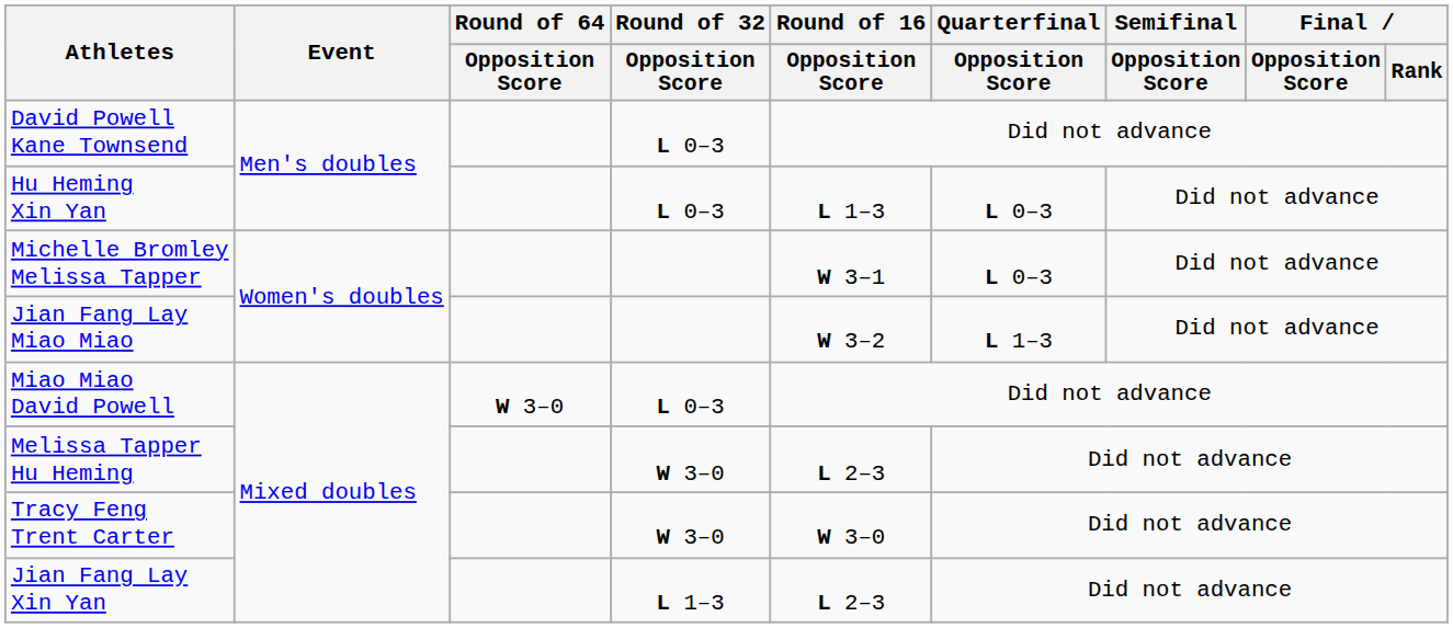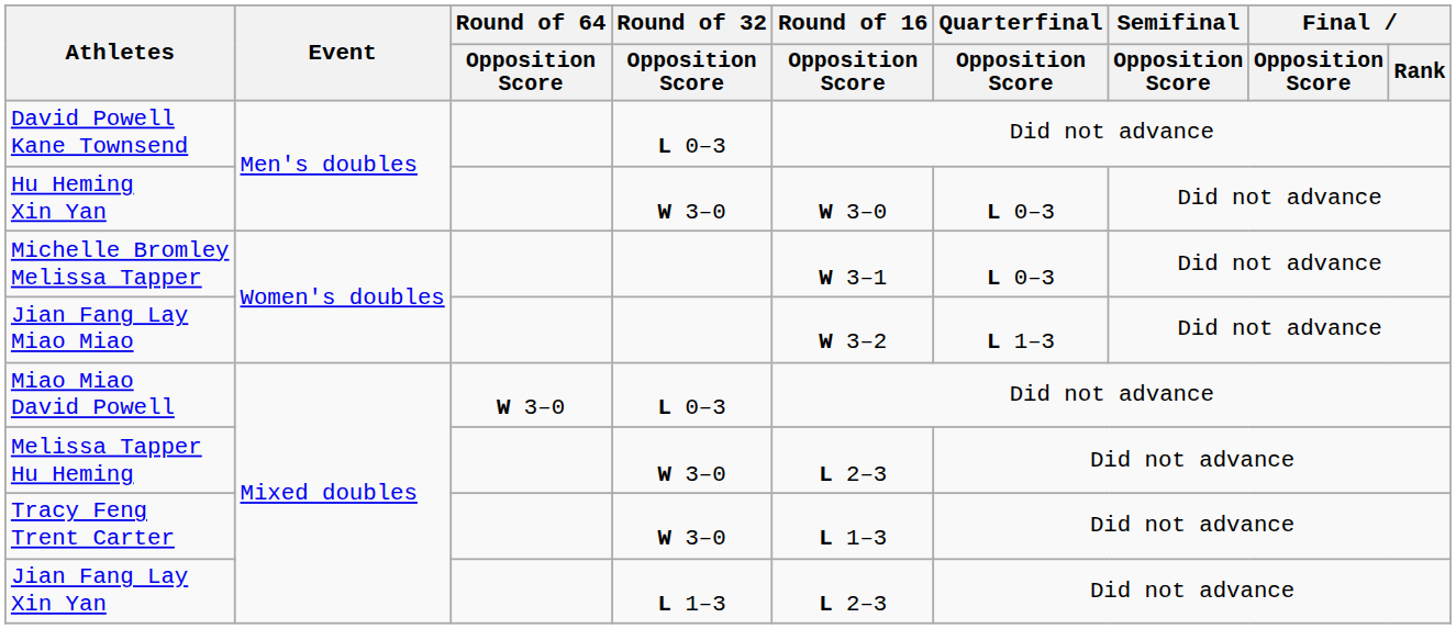 <table class=wikitable style=font-size:90%;text-align:center>
 <tr>
 <th rowspan=2>Athletes</th>
 <th rowspan=2>Event</th>
 <th>Round of 64</th>
 <th>Round of 32</th>
 <th>Round of 16</th>
 <th>Quarterfinal</th>
 <th>Semifinal</th>
 <th colspan=2>Final / </th>
 </tr>
 <tr style=font-size:95%>
 <th>Opposition<br>Score</th>
 <th>Opposition<br>Score</th>
 <th>Opposition<br>Score</th>
 <th>Opposition<br>Score</th>
 <th>Opposition<br>Score</th>
 <th>Opposition<br>Score</th>
 <th>Rank</th>
 </tr>
 <tr>
 <td align=left><a href='#'>David Powell</a><br><a href='#'>Kane Townsend</a></td>
 <td align=left rowspan=2><a href='#'>Men's doubles</a></td>
 <td></td>
 <td><br><strong>L</strong> 0–3</td>
 <td colspan=5>Did not advance</td>
 </tr>
 <tr>
 <td align=left><a href='#'>Hu Heming</a><br><a href='#'>Xin Yan</a></td>
 <td></td>
-<td><br><strong>L</strong> 0–3</td>
-<td><br><strong>L</strong> 1–3</td>
+<td><br><strong> W</strong> 3–0</td>
+<td><br><strong>W</strong> 3–0</td>
 <td><br><strong>L</strong> 0–3</td>
 <td colspan=3>Did not advance</td>
 </tr>
 <tr>
 <td align=left><a href='#'>Michelle Bromley</a><br><a href='#'>Melissa Tapper</a></td>
 <td align=left rowspan=2><a href='#'>Women's doubles</a></td>
 <td></td>
 <td></td>
 <td><br><strong>W</strong> 3–1</td>
 <td><br><strong>L</strong> 0–3</td>
 <td colspan=3>Did not advance</td>
 </tr>
 <tr>
 <td align=left><a href='#'>Jian Fang Lay</a><br><a href='#'>Miao Miao</a></td>
 <td></td>
 <td></td>
 <td><br><strong>W</strong> 3–2</td>
 <td><br><strong>L</strong> 1–3</td>
 <td colspan=3>Did not advance</td>
 </tr>
 <tr>
 <td align=left><a href='#'>Miao Miao</a><br><a href='#'>David Powell</a></td>
 <td align=left rowspan=4><a href='#'>Mixed doubles</a></td>
 <td><br><strong>W</strong> 3–0</td>
 <td><br><strong>L</strong> 0–3</td>
 <td colspan=5>Did not advance</td>
 </tr>
 <tr>
 <td align=left><a href='#'>Melissa Tapper</a><br><a href='#'>Hu Heming</a></td>
 <td></td>
 <td><br><strong>W</strong> 3–0</td>
 <td><br><strong>L</strong> 2–3</td>
 <td colspan=5>Did not advance</td>
 </tr>
 <tr>
 <td align=left><a href='#'>Tracy Feng</a><br><a href='#'>Trent Carter</a></td>
 <td></td>
 <td><br><strong>W</strong> 3–0</td>
-<td><br><strong>W</strong> 3–0</td>
+<td><br><strong>L</strong> 1–3</td>
 <td colspan=5>Did not advance</td>
 </tr>
 <tr>
 <td align=left><a href='#'>Jian Fang Lay</a><br><a href='#'>Xin Yan</a></td>
 <td></td>
 <td><br><strong>L</strong> 1–3</td>
 <td><br><strong>L</strong> 2–3</td>
 <td colspan=5>Did not advance</td>
 </tr>
 </table>
